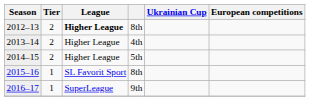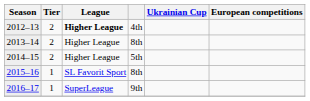 <table class="wikitable" style="font-size:85%">
 <tr bgcolor=>
 <th>Season</th>
 <th>Tier</th>
 <th>League</th>
 <th></th>
 <th><a href='#'>Ukrainian Cup</a></th>
 <th colspan=2>European competitions</th>
 </tr>
 <tr>
 <td style="background:#efefef;">2012–13</td>
 <td align="center">2</td>
 <td><strong>Higher League</strong></td>
-<td style="background: " align="center">8th</td>
+<td style="background: " align="center">4th</td>
 <td></td>
 <td colspan=2></td>
 </tr>
 <tr>
 <td style="background:#efefef;">2013–14</td>
 <td align="center">2</td>
 <td>Higher League</td>
-<td style="background: " align="center">4th</td>
+<td style="background: " align="center">8th</td>
 <td></td>
 <td colspan=2></td>
 </tr>
 <tr>
 <td style="background:#efefef;">2014–15</td>
 <td align="center">2</td>
 <td>Higher League</td>
 <td style="background: " align="center">5th</td>
 <td></td>
 <td colspan=2></td>
 </tr>
 <tr>
 <td style="background:#efefef;"><a href='#'>2015–16</a></td>
 <td align="center">1</td>
 <td><a href='#'>SL Favorit Sport</a></td>
 <td style="background: " align="center">8th</td>
 <td></td>
 <td colspan=2></td>
 </tr>
 <tr>
 <td style="background:#efefef;"><a href='#'>2016–17</a></td>
 <td align="center">1</td>
 <td><a href='#'>SuperLeague</a></td>
 <td align=center>9th</td>
 <td></td>
 <td colspan=2></td>
 </tr>
 <tr>
 </tr>
 </table>
